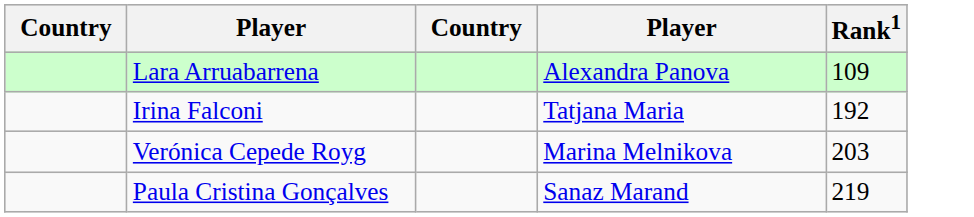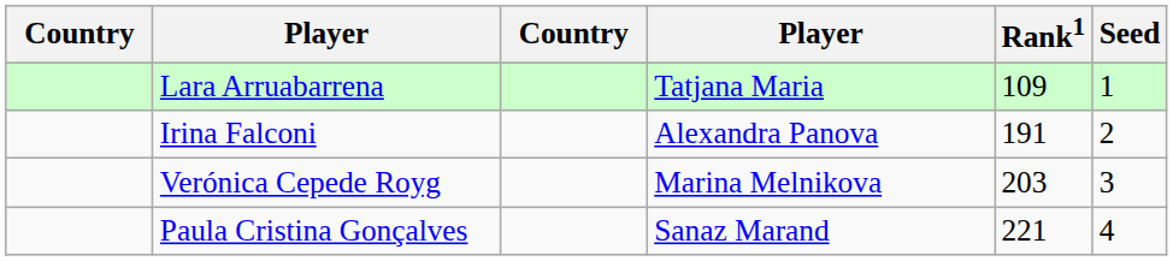 <table class="sortable wikitable">
 <tr>
 <th width="70">Country</th>
 <th width="175">Player</th>
 <th width="70">Country</th>
 <th width="175">Player</th>
 <th>Rank<sup>1</sup></th>
+<th>Seed</th>
 </tr>
 <tr style="background:#cfc;">
 <td></td>
 <td><a href='#'>Lara Arruabarrena</a></td>
 <td></td>
-<td><a href='#'>Alexandra Panova</a></td>
+<td><a href='#'>Tatjana Maria</a></td>
 <td>109</td>
+<td>1</td>
 </tr>
 <tr>
 <td></td>
 <td><a href='#'>Irina Falconi</a></td>
 <td></td>
-<td><a href='#'>Tatjana Maria</a></td>
-<td>192</td>
+<td><a href='#'>Alexandra Panova</a></td>
+<td>191</td>
+<td>2</td>
 </tr>
 <tr>
 <td></td>
 <td><a href='#'>Verónica Cepede Royg</a></td>
 <td></td>
 <td><a href='#'>Marina Melnikova</a></td>
 <td>203</td>
+<td>3</td>
 </tr>
 <tr>
 <td></td>
 <td><a href='#'>Paula Cristina Gonçalves</a></td>
 <td></td>
 <td><a href='#'>Sanaz Marand</a></td>
-<td>219</td>
+<td>221</td>
+<td>4</td>
 </tr>
 </table>
